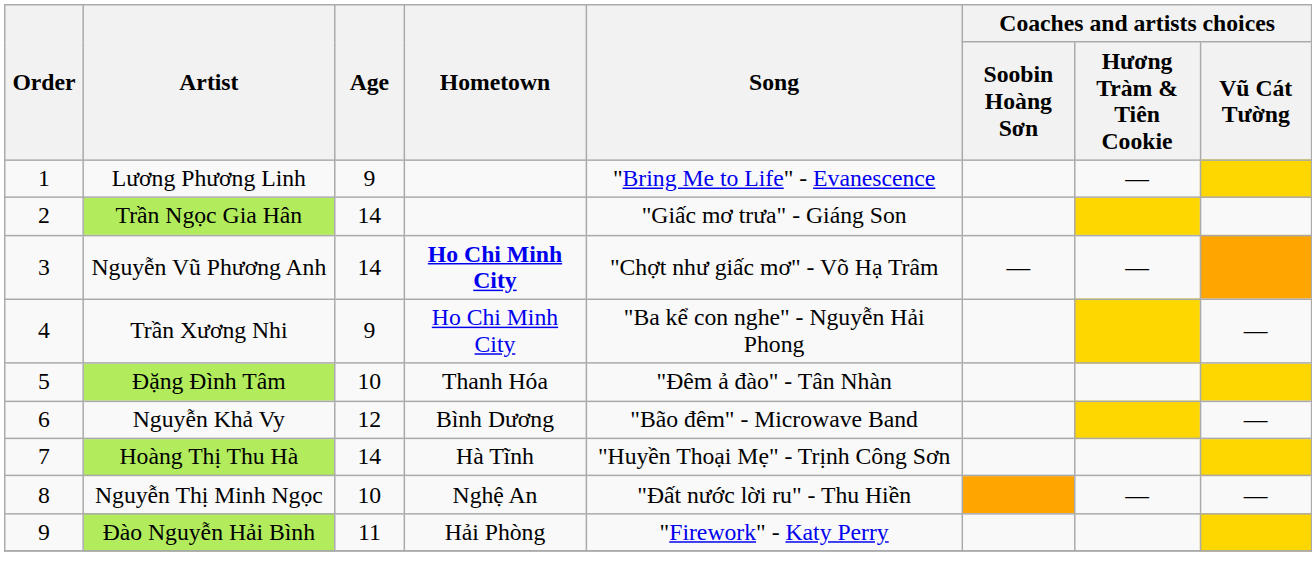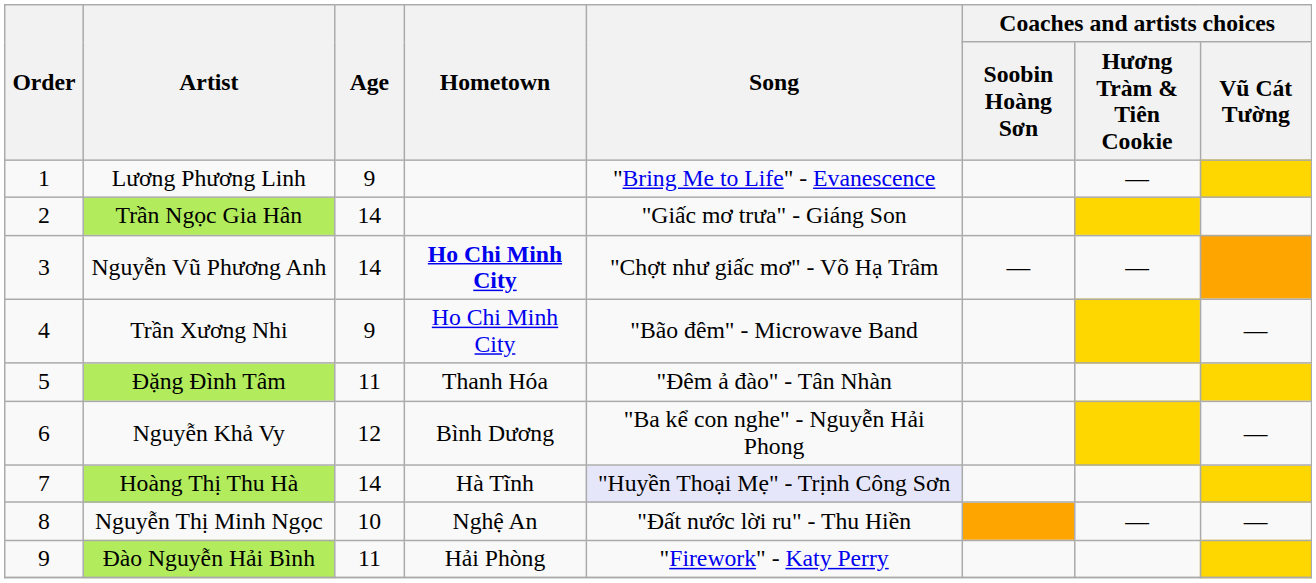 <table class="wikitable" style="text-align:center; width:100%;">
 <tr>
 <th scope="col" rowspan="2" width="05%">Order</th>
 <th scope="col" rowspan="2" width="18%">Artist</th>
 <th scope="col" rowspan="2" width="05%">Age</th>
 <th scope="col" rowspan="2" width="13%">Hometown</th>
 <th scope="col" rowspan="2" width="27%">Song</th>
 <th scope="col" colspan="4" width="26%">Coaches and artists choices</th>
 </tr>
 <tr>
 <th width="08%">Soobin Hoàng Sơn</th>
 <th width="09%">Hương Tràm & Tiên Cookie</th>
 <th width="08%">Vũ Cát Tường</th>
 </tr>
 <tr>
 <td scope="row">1</td>
 <td>Lương Phương Linh</td>
 <td>9</td>
 <td></td>
 <td>"<a href='#'>Bring Me to Life</a>" - <a href='#'>Evanescence</a></td>
 <td style="text-align:center;"></td>
 <td>—</td>
 <td style="background:gold;text-align:center;"></td>
 </tr>
 <tr>
 <td scope="row">2</td>
 <td style="background-color:#B2EC5D;">Trần Ngọc Gia Hân</td>
 <td>14</td>
 <td></td>
 <td>"Giấc mơ trưa" - Giáng Son</td>
 <td style="text-align:center;"></td>
 <td style="background:gold;text-align:center;"></td>
 <td style="text-align:center;"></td>
 </tr>
 <tr>
 <td scope="row">3</td>
 <td>Nguyễn Vũ Phương Anh</td>
 <td>14</td>
 <td><strong><a href='#'>Ho Chi Minh City</a></strong></td>
 <td>"Chợt như giấc mơ" - Võ Hạ Trâm</td>
 <td>—</td>
 <td>—</td>
 <td style="background:orange;text-align:center;"></td>
 </tr>
 <tr>
 <td scope="row">4</td>
 <td>Trần Xương Nhi</td>
 <td>9</td>
 <td><a href='#'>Ho Chi Minh City</a></td>
-<td>"Ba kể con nghe" - Nguyễn Hải Phong</td>
+<td>"Bão đêm" - Microwave Band</td>
 <td style="text-align:center;"></td>
 <td style="background:gold;text-align:center;"></td>
 <td>—</td>
 </tr>
 <tr>
 <td scope="row">5</td>
 <td style="background-color:#B2EC5D;">Đặng Đình Tâm</td>
-<td>10</td>
+<td>11</td>
 <td>Thanh Hóa</td>
 <td>"Đêm ả đào" - Tân Nhàn</td>
 <td style="text-align:center;"></td>
 <td style="text-align:center;"></td>
 <td style="background:gold;text-align:center;"></td>
 </tr>
 <tr>
 <td scope="row">6</td>
 <td>Nguyễn Khả Vy</td>
 <td>12</td>
 <td>Bình Dương</td>
-<td>"Bão đêm" - Microwave Band</td>
+<td>"Ba kể con nghe" - Nguyễn Hải Phong</td>
 <td style="text-align:center;"></td>
 <td style="background:gold;text-align:center;"></td>
 <td>—</td>
 </tr>
 <tr>
 <td scope="row">7</td>
 <td style="background-color:#B2EC5D;">Hoàng Thị Thu Hà</td>
 <td>14</td>
 <td>Hà Tĩnh</td>
-<td>"Huyền Thoại Mẹ" - Trịnh Công Sơn</td>
+<td style="background: lavender;">"Huyền Thoại Mẹ" - Trịnh Công Sơn</td>
 <td style="text-align:center;"></td>
 <td style="text-align:center;"></td>
 <td style="background:gold;text-align:center;"></td>
 </tr>
 <tr>
 <td scope="row">8</td>
 <td>Nguyễn Thị Minh Ngọc</td>
 <td>10</td>
 <td>Nghệ An</td>
 <td>"Đất nước lời ru" - Thu Hiền</td>
 <td style="background:orange;text-align:center;"></td>
 <td>—</td>
 <td>—</td>
 </tr>
 <tr>
 <td scope="row">9</td>
 <td style="background-color:#B2EC5D;">Đào Nguyễn Hải Bình</td>
 <td>11</td>
 <td>Hải Phòng</td>
 <td>"<a href='#'>Firework</a>" - <a href='#'>Katy Perry</a></td>
 <td style="text-align:center;"></td>
 <td style="text-align:center;"></td>
 <td style="background:gold;text-align:center;"></td>
 </tr>
 <tr>
 </tr>
 </table>
